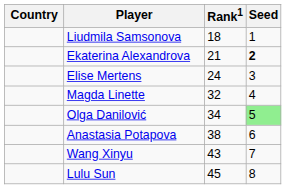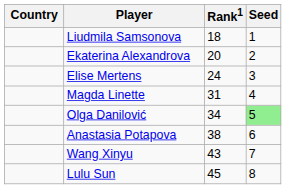 <table class="wikitable">
 <tr>
 <th width="70">Country</th>
 <th width="175">Player</th>
 <th>Rank<sup>1</sup></th>
 <th>Seed</th>
 </tr>
 <tr>
 <td></td>
 <td><a href='#'>Liudmila Samsonova</a></td>
 <td>18</td>
 <td>1</td>
 </tr>
 <tr>
 <td></td>
 <td><a href='#'>Ekaterina Alexandrova</a></td>
-<td>21</td>
-<td><strong>2</strong></td>
+<td>20</td>
+<td>2</td>
 </tr>
 <tr>
 <td></td>
 <td><a href='#'>Elise Mertens</a></td>
 <td>24</td>
 <td>3</td>
 </tr>
 <tr>
 <td></td>
 <td><a href='#'>Magda Linette</a></td>
-<td>32</td>
+<td>31</td>
 <td>4</td>
 </tr>
 <tr>
 <td></td>
 <td><a href='#'>Olga Danilović</a></td>
 <td>34</td>
 <td style="background: lightgreen;">5</td>
 </tr>
 <tr>
 <td></td>
 <td><a href='#'>Anastasia Potapova</a></td>
 <td>38</td>
 <td>6</td>
 </tr>
 <tr>
 <td></td>
 <td><a href='#'>Wang Xinyu</a></td>
 <td>43</td>
 <td>7</td>
 </tr>
 <tr>
 <td></td>
 <td><a href='#'>Lulu Sun</a></td>
 <td>45</td>
 <td>8</td>
 </tr>
 </table>
